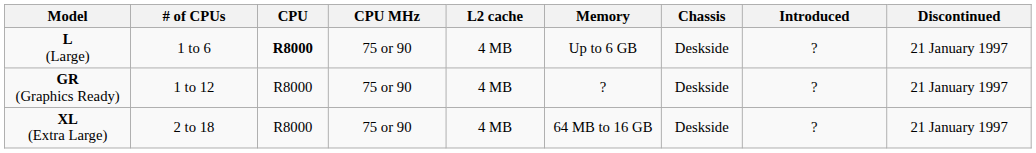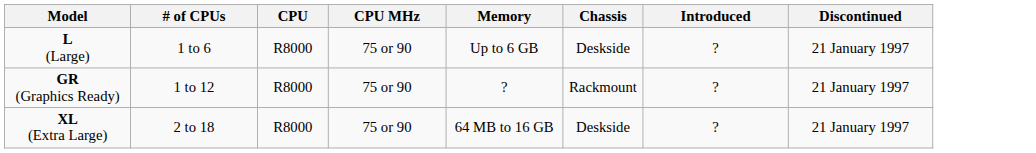 <table class="wikitable" style=text-align:center>
 <tr>
 <th style="width:130px;">Model</th>
 <th style="width:130px;"># of CPUs</th>
 <th width="70">CPU</th>
 <th style="width:120px;">CPU MHz</th>
-<th style="width:100px;">L2 cache</th>
 <th style="width:120px;">Memory</th>
 <th width="80">Chassis</th>
 <th style="width:150px;">Introduced</th>
 <th style="width:150px;">Discontinued</th>
 </tr>
 <tr>
 <td><strong>L</strong><br>(Large)</td>
 <td>1 to 6</td>
-<td><strong>R8000</strong></td>
+<td>R8000</td>
 <td>75 or 90</td>
-<td>4 MB</td>
 <td>Up to 6 GB</td>
 <td>Deskside</td>
 <td>?</td>
 <td>21 January 1997</td>
 </tr>
 <tr>
 <td><strong>GR</strong><br>(Graphics Ready)</td>
 <td>1 to 12</td>
 <td>R8000</td>
 <td>75 or 90</td>
-<td>4 MB</td>
 <td>?</td>
-<td>Deskside</td>
+<td>Rackmount</td>
 <td>?</td>
 <td>21 January 1997</td>
 </tr>
 <tr>
 <td><strong>XL</strong><br>(Extra Large)</td>
 <td>2 to 18</td>
 <td>R8000</td>
 <td>75 or 90</td>
-<td>4 MB</td>
 <td>64 MB to 16 GB</td>
 <td>Deskside</td>
 <td>?</td>
 <td>21 January 1997</td>
 </tr>
 </table>
